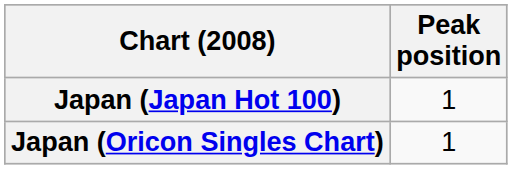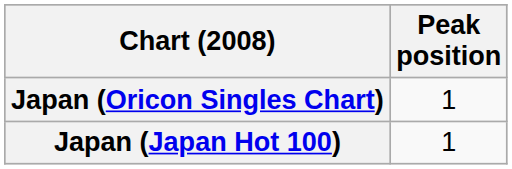 <table class="wikitable sortable plainrowheaders" style="text-align:center">
 <tr>
 <th scope="col">Chart (2008)</th>
 <th scope="col">Peak<br> position</th>
 </tr>
 <tr>
+<th scope="row">Japan (<a href='#'>Oricon Singles Chart</a>)</th>
+<td>1</td>
+</tr>
+<tr>
 <th scope="row">Japan (<a href='#'>Japan Hot 100</a>)</th>
 <td>1</td>
 </tr>
-<tr>
-<th scope="row">Japan (<a href='#'>Oricon Singles Chart</a>)</th>
-<td>1</td>
-</tr>
 </table>
